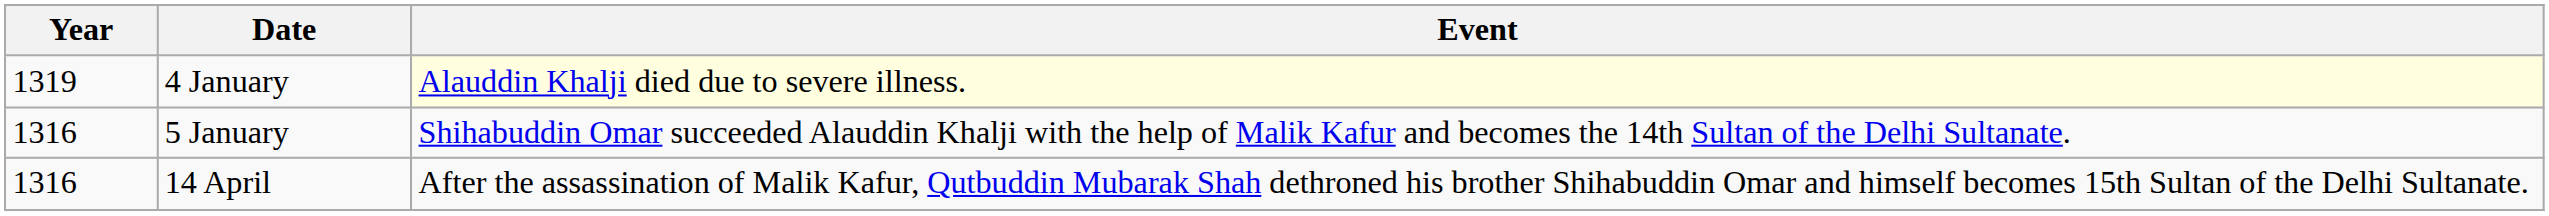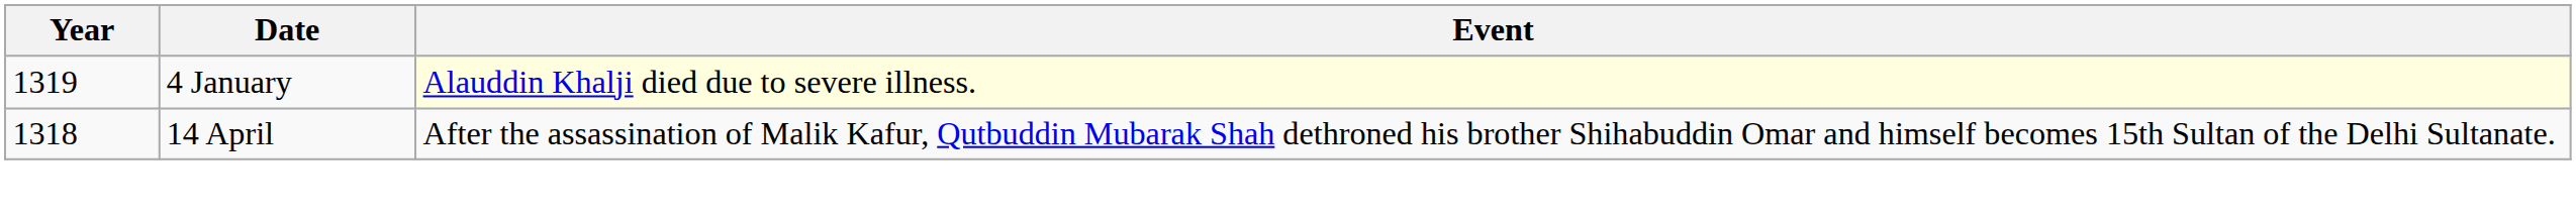 <table class="wikitable" style="width:100%">
 <tr>
 <th style="width:6%">Year</th>
 <th style="width:10%">Date</th>
 <th>Event</th>
 </tr>
 <tr>
 <td>1319</td>
 <td>4 January</td>
 <td style="background: lightyellow;"><a href='#'>Alauddin Khalji</a> died due to severe illness.</td>
 </tr>
 <tr>
-<td>1316</td>
-<td>5 January</td>
-<td><a href='#'>Shihabuddin Omar</a> succeeded Alauddin Khalji with the help of <a href='#'>Malik Kafur</a> and becomes the 14th <a href='#'>Sultan of the Delhi Sultanate</a>.</td>
-</tr>
-<tr>
-<td>1316</td>
+<td>1318</td>
 <td>14 April</td>
 <td>After the assassination of Malik Kafur, <a href='#'>Qutbuddin Mubarak Shah</a> dethroned his brother Shihabuddin Omar and himself becomes 15th Sultan of the Delhi Sultanate.</td>
 </tr>
 </table>
